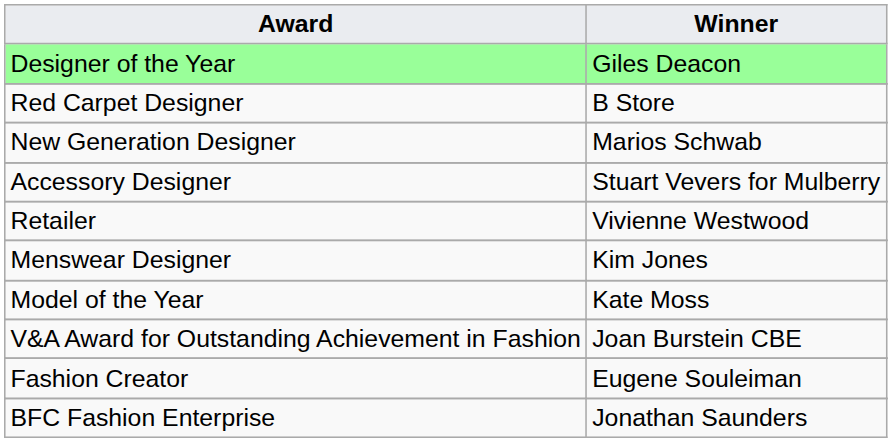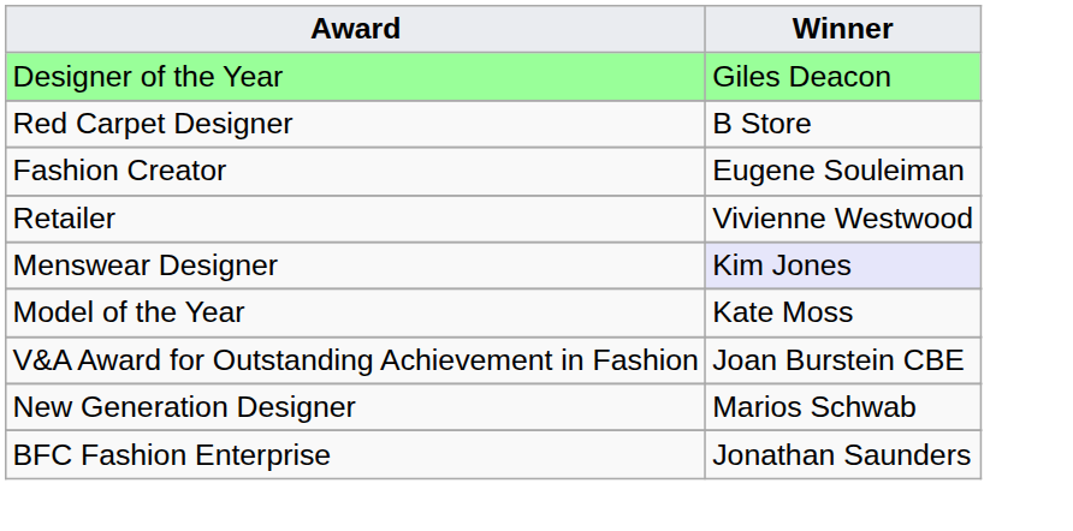 <table class="wikitable">
 <tr>
 <th style="background:#EAECF0">Award</th>
 <th style="background:#EAECF0">Winner</th>
 </tr>
 <tr>
 <td style="background:#99ff99">Designer of the Year</td>
 <td style="background:#99ff99">Giles Deacon</td>
 </tr>
 <tr>
 </tr>
 <tr>
 <td>Red Carpet Designer</td>
 <td>B Store</td>
 </tr>
 <tr>
 </tr>
 <tr>
-<td>New Generation Designer</td>
-<td>Marios Schwab</td>
+<td>Fashion Creator</td>
+<td>Eugene Souleiman</td>
 </tr>
 <tr>
-</tr>
-<tr>
-<td>Accessory Designer</td>
-<td>Stuart Vevers for Mulberry</td>
 </tr>
 <tr>
 </tr>
 <tr>
 <td>Retailer</td>
 <td>Vivienne Westwood</td>
 </tr>
 <tr>
 </tr>
 <tr>
 <td>Menswear Designer</td>
-<td>Kim Jones</td>
+<td style="background: lavender;">Kim Jones</td>
 </tr>
 <tr>
 </tr>
 <tr>
 <td>Model of the Year</td>
 <td>Kate Moss</td>
 </tr>
 <tr>
 </tr>
 <tr>
 <td>V&A Award for Outstanding Achievement in Fashion</td>
 <td>Joan Burstein CBE</td>
 </tr>
 <tr>
 </tr>
 <tr>
-<td>Fashion Creator</td>
-<td>Eugene Souleiman</td>
+<td>New Generation Designer</td>
+<td>Marios Schwab</td>
 </tr>
 <tr>
 </tr>
 <tr>
 <td>BFC Fashion Enterprise</td>
 <td>Jonathan Saunders</td>
 </tr>
 </table>
